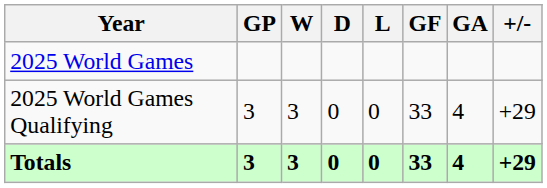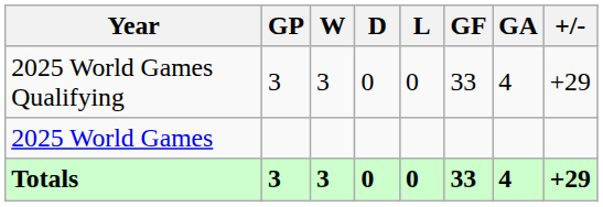 <table class="wikitable">
 <tr>
 <th width="150">Year</th>
 <th width="20">GP</th>
 <th width="20">W</th>
 <th width="20">D</th>
 <th width="20">L</th>
 <th width="20">GF</th>
 <th width="20">GA</th>
 <th width="20">+/-</th>
 </tr>
 <tr>
+<td> 2025 World Games Qualifying</td>
+<td>3</td>
+<td>3</td>
+<td>0</td>
+<td>0</td>
+<td>33</td>
+<td>4</td>
+<td>+29</td>
+</tr>
+<tr>
 <td style="text-align:left;"> <a href='#'>2025 World Games</a></td>
 <td></td>
 <td></td>
 <td></td>
 <td></td>
 <td></td>
 <td></td>
 <td></td>
-</tr>
-<tr>
-<td> 2025 World Games Qualifying</td>
-<td>3</td>
-<td>3</td>
-<td>0</td>
-<td>0</td>
-<td>33</td>
-<td>4</td>
-<td>+29</td>
 </tr>
 <tr style="background:#ccffcc;">
 <td style="text-align:left;"><strong>Totals</strong></td>
 <td><strong>3</strong></td>
 <td><strong>3</strong></td>
 <td><strong>0</strong></td>
 <td><strong>0</strong></td>
 <td><strong>33</strong></td>
 <td><strong>4</strong></td>
 <td><strong>+29</strong></td>
 </tr>
 </table>
